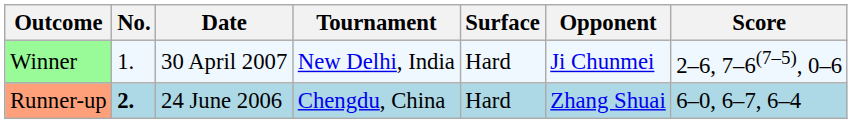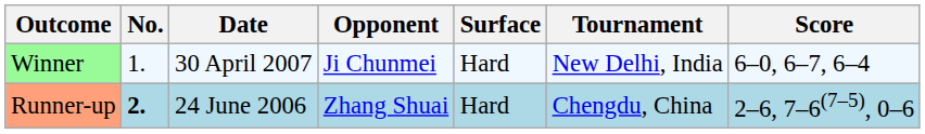 <table class="wikitable">
 <tr style="background:#efefef;">
 <th>Outcome</th>
 <th>No.</th>
 <th>Date</th>
+<th>Opponent</th>
+<th>Surface</th>
 <th>Tournament</th>
-<th>Surface</th>
-<th>Opponent</th>
 <th>Score</th>
 </tr>
 <tr style="background:#f0f8ff;">
 <td bgcolor=98FB98>Winner</td>
 <td>1.</td>
 <td>30 April 2007</td>
+<td> <a href='#'>Ji Chunmei</a></td>
+<td>Hard</td>
 <td><a href='#'>New Delhi</a>, India</td>
-<td>Hard</td>
-<td> <a href='#'>Ji Chunmei</a></td>
-<td>2–6, 7–6<sup>(7–5)</sup>, 0–6</td>
+<td>6–0, 6–7, 6–4</td>
 </tr>
 <tr style="background:lightblue;">
 <td bgcolor=FFA07A>Runner-up</td>
 <td><strong>2.</strong></td>
 <td>24 June 2006</td>
+<td> <a href='#'>Zhang Shuai</a></td>
+<td>Hard</td>
 <td><a href='#'>Chengdu</a>, China</td>
-<td>Hard</td>
-<td> <a href='#'>Zhang Shuai</a></td>
-<td>6–0, 6–7, 6–4</td>
+<td>2–6, 7–6<sup>(7–5)</sup>, 0–6</td>
 </tr>
 </table>
